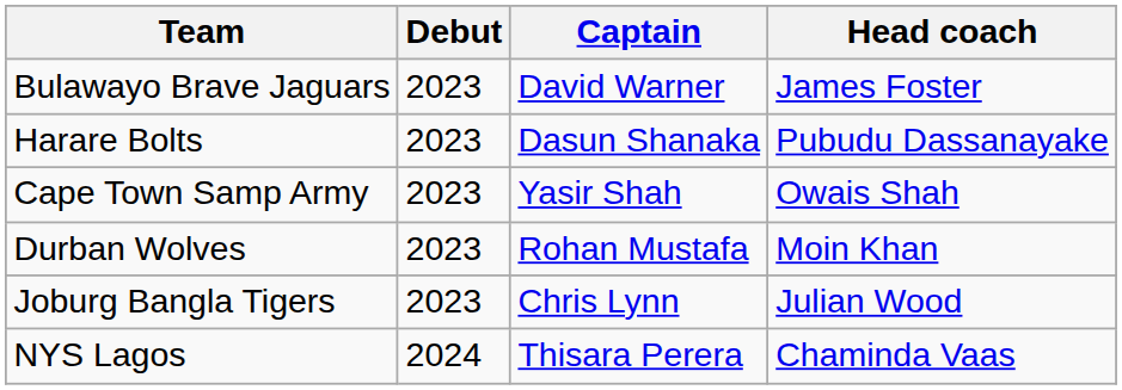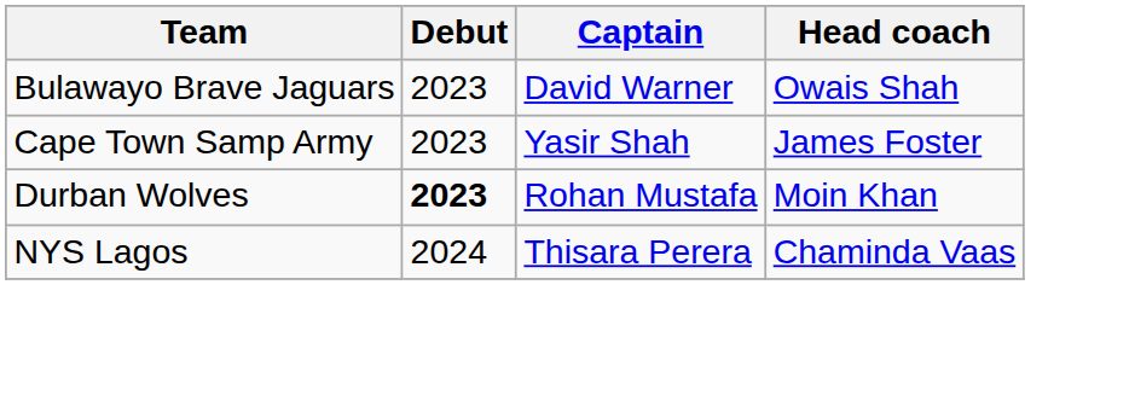 <table class="wikitable">
 <tr>
 <th>Team</th>
 <th>Debut</th>
 <th><a href='#'>Captain</a></th>
 <th>Head coach</th>
 </tr>
 <tr>
 <td>Bulawayo Brave Jaguars</td>
 <td>2023</td>
 <td><a href='#'>David Warner</a></td>
-<td><a href='#'>James Foster</a></td>
-</tr>
-<tr>
-<td>Harare Bolts</td>
-<td>2023</td>
-<td><a href='#'>Dasun Shanaka</a></td>
-<td><a href='#'>Pubudu Dassanayake</a></td>
+<td><a href='#'>Owais Shah</a></td>
 </tr>
 <tr>
 <td>Cape Town Samp Army</td>
 <td>2023</td>
 <td><a href='#'>Yasir Shah</a></td>
-<td><a href='#'>Owais Shah</a></td>
+<td><a href='#'>James Foster</a></td>
 </tr>
 <tr>
 <td>Durban Wolves</td>
-<td>2023</td>
+<td><strong>2023</strong></td>
 <td><a href='#'>Rohan Mustafa</a></td>
 <td><a href='#'>Moin Khan</a></td>
-</tr>
-<tr>
-<td>Joburg Bangla Tigers</td>
-<td>2023</td>
-<td><a href='#'>Chris Lynn</a></td>
-<td><a href='#'>Julian Wood</a></td>
 </tr>
 <tr>
 <td>NYS Lagos</td>
 <td>2024</td>
 <td><a href='#'>Thisara Perera</a></td>
 <td><a href='#'>Chaminda Vaas</a></td>
 </tr>
 </table>
